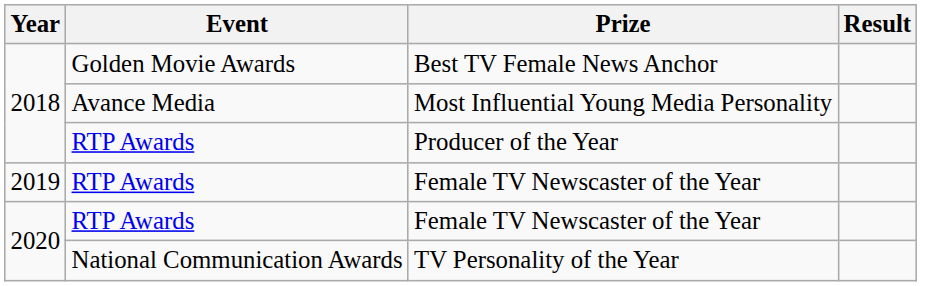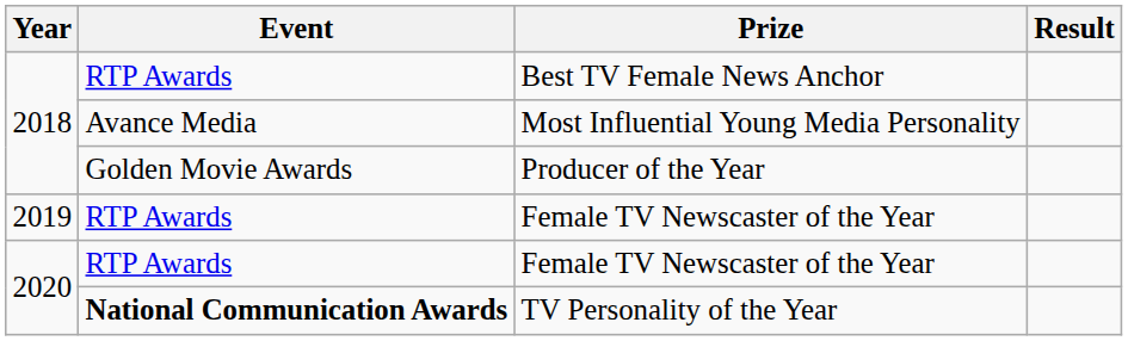 <table class="wikitable sortable">
 <tr>
 <th>Year</th>
 <th>Event</th>
 <th>Prize</th>
 <th>Result</th>
 </tr>
 <tr>
 <td rowspan="3">2018</td>
-<td>Golden Movie Awards</td>
+<td><a href='#'>RTP Awards</a></td>
 <td>Best TV Female News Anchor</td>
 <td></td>
 </tr>
 <tr>
 <td>Avance Media</td>
 <td>Most Influential Young Media Personality</td>
 <td></td>
 </tr>
 <tr>
-<td><a href='#'>RTP Awards</a></td>
+<td>Golden Movie Awards</td>
 <td>Producer of the Year</td>
 <td></td>
 </tr>
 <tr>
 <td>2019</td>
 <td><a href='#'>RTP Awards</a></td>
 <td>Female TV Newscaster of the Year</td>
 <td></td>
 </tr>
 <tr>
 <td rowspan="2">2020</td>
 <td><a href='#'>RTP Awards</a></td>
 <td>Female TV Newscaster of the Year</td>
 <td></td>
 </tr>
 <tr>
-<td>National Communication Awards</td>
+<td><strong>National Communication Awards</strong></td>
 <td>TV Personality of the Year</td>
 <td></td>
 </tr>
 </table>
